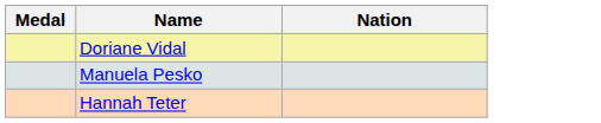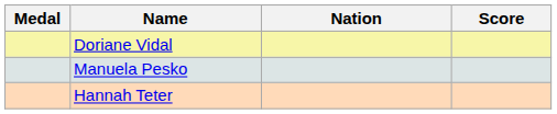 <table class=wikitable style="border:1px solid #AAAAAA;font-size:90%">
 <tr bgcolor="#E4E4E4">
 <th width=50>Medal</th>
 <th width=160>Name</th>
 <th width=160>Nation</th>
+<th width=80>Score</th>
 </tr>
 <tr bgcolor="#F7F6A8">
 <td align="center"></td>
 <td><a href='#'>Doriane Vidal</a></td>
 <td></td>
+<td align="center"></td>
 </tr>
 <tr bgcolor="#DCE5E5">
 <td align="center"></td>
 <td><a href='#'>Manuela Pesko</a></td>
 <td></td>
+<td align="center"></td>
 </tr>
 <tr bgcolor="#FFDAB9">
 <td align="center"></td>
 <td><a href='#'>Hannah Teter</a></td>
 <td></td>
+<td align="center"></td>
 </tr>
 </table>
